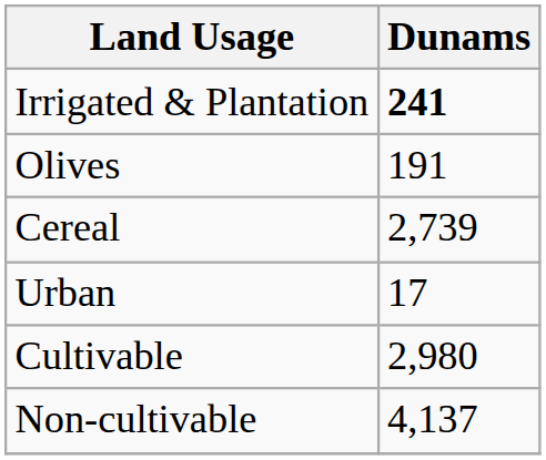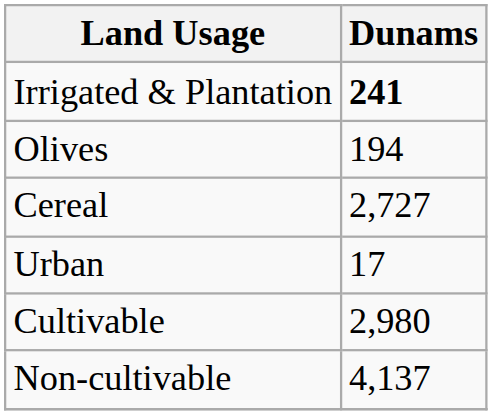 <table class="wikitable">
 <tr>
 <th>Land Usage</th>
 <th>Dunams</th>
 </tr>
 <tr>
 <td>Irrigated & Plantation</td>
 <td><strong>241</strong></td>
 </tr>
 <tr>
 <td>Olives</td>
-<td>191</td>
+<td>194</td>
 </tr>
 <tr>
 <td>Cereal</td>
-<td>2,739</td>
+<td>2,727</td>
 </tr>
 <tr>
 <td>Urban</td>
 <td>17</td>
 </tr>
 <tr>
 <td>Cultivable</td>
 <td>2,980</td>
 </tr>
 <tr>
 <td>Non-cultivable</td>
 <td>4,137</td>
 </tr>
 <tr>
 </tr>
 </table>
